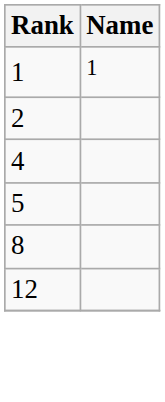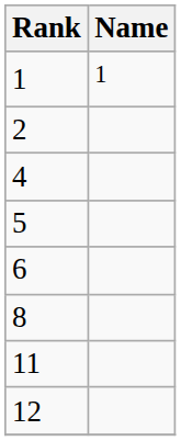 <table class="wikitable">
 <tr>
 <th>Rank</th>
 <th>Name</th>
 </tr>
 <tr>
 <td>1</td>
 <td><sup>1</sup></td>
 </tr>
 <tr>
 <td>2</td>
 <td></td>
 </tr>
 <tr>
 <td>4</td>
 <td></td>
 </tr>
 <tr>
 <td>5</td>
 <td></td>
 </tr>
 <tr>
+<td>6</td>
+<td></td>
+</tr>
+<tr>
 <td>8</td>
+<td></td>
+</tr>
+<tr>
+<td>11</td>
 <td></td>
 </tr>
 <tr>
 <td>12</td>
 <td></td>
 </tr>
 <tr>
 </tr>
 </table>
